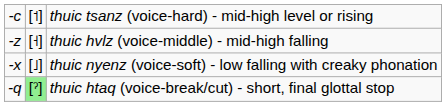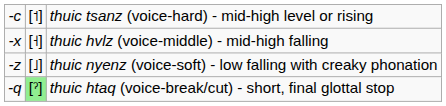 <table class="wikitable" style="text-align:center">
 <tr>
 <td><em>-c</em></td>
 <td>[˦]</td>
 <td style="text-align:left"><em>thuic tsanz</em> (voice-hard) - mid-high level or rising</td>
 </tr>
 <tr>
-<td><em>-z</em></td>
+<td><em>-x</em></td>
 <td>[˧]</td>
 <td style="text-align:left"><em>thuic hvlz</em> (voice-middle) - mid-high falling</td>
 </tr>
 <tr>
-<td><em>-x</em></td>
+<td><em>-z</em></td>
 <td>[˩]</td>
 <td style="text-align:left"><em>thuic nyenz</em> (voice-soft) - low falling with creaky phonation</td>
 </tr>
 <tr>
 <td><em>-q</em></td>
 <td style="background: lightgreen;">[ˀ]</td>
 <td style="text-align:left"><em>thuic htaq</em> (voice-break/cut) - short, final glottal stop</td>
 </tr>
 </table>
